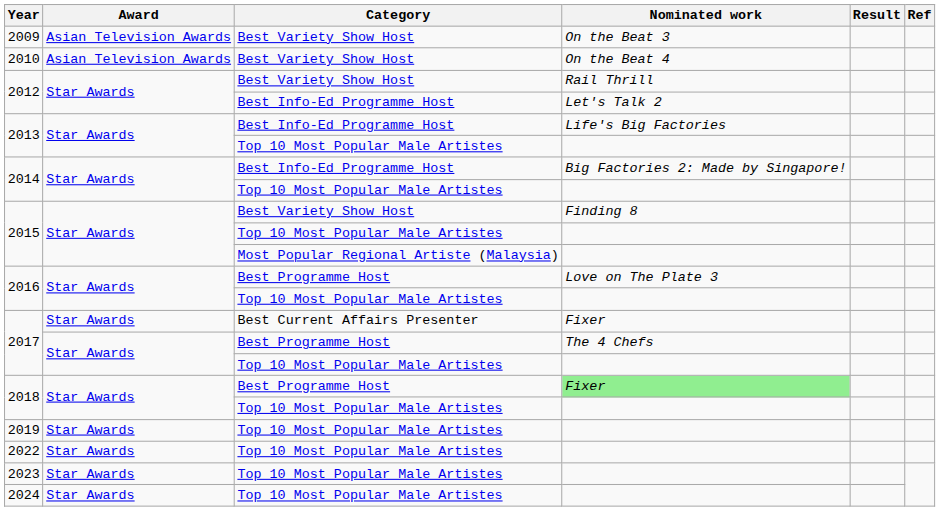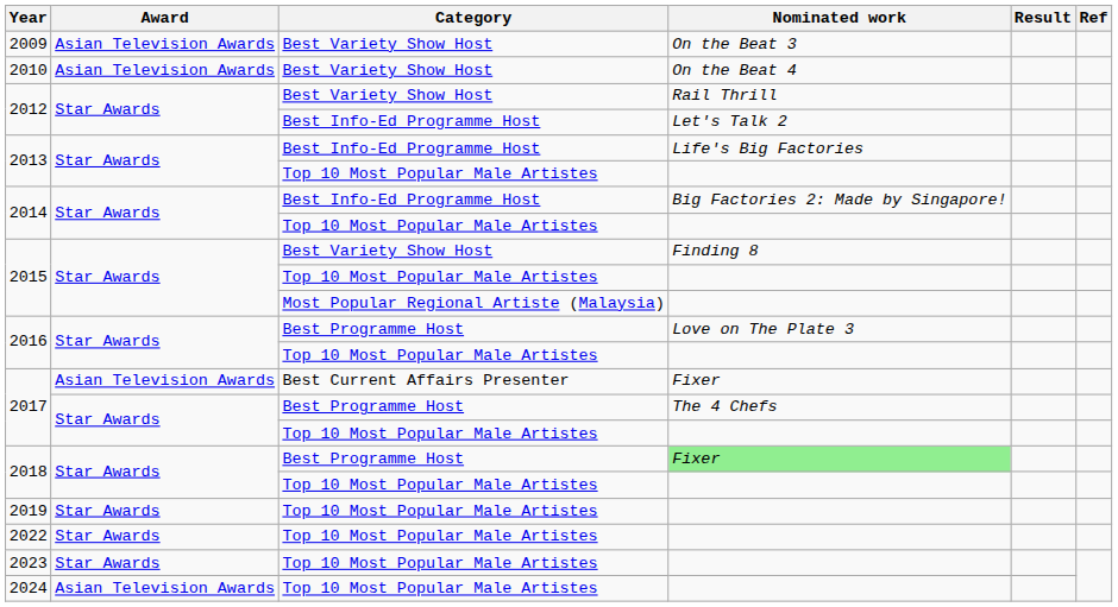 <table class="wikitable sortable">
 <tr>
 <th>Year</th>
 <th>Award</th>
 <th>Category</th>
 <th>Nominated work</th>
 <th>Result</th>
 <th class="unsortable">Ref</th>
 </tr>
 <tr>
 <td>2009</td>
 <td><a href='#'>Asian Television Awards</a></td>
 <td><a href='#'>Best Variety Show Host</a></td>
 <td><em>On the Beat 3</em></td>
 <td></td>
 <td></td>
 </tr>
 <tr>
 <td>2010</td>
 <td><a href='#'>Asian Television Awards</a></td>
 <td><a href='#'>Best Variety Show Host</a></td>
 <td><em>On the Beat 4</em></td>
 <td></td>
 <td></td>
 </tr>
 <tr>
 <td rowspan="2">2012</td>
 <td rowspan="2"><a href='#'>Star Awards</a></td>
 <td><a href='#'>Best Variety Show Host</a></td>
 <td><em>Rail Thrill</em></td>
 <td></td>
 <td></td>
 </tr>
 <tr>
 <td><a href='#'>Best Info-Ed Programme Host</a></td>
 <td><em>Let's Talk 2</em></td>
 <td></td>
 <td></td>
 </tr>
 <tr>
 <td rowspan="2">2013</td>
 <td rowspan="2"><a href='#'>Star Awards</a></td>
 <td><a href='#'>Best Info-Ed Programme Host</a></td>
 <td><em>Life's Big Factories</em></td>
 <td></td>
 <td></td>
 </tr>
 <tr>
 <td><a href='#'>Top 10 Most Popular Male Artistes</a></td>
 <td></td>
 <td></td>
 <td></td>
 </tr>
 <tr>
 <td rowspan="2">2014</td>
 <td rowspan="2"><a href='#'>Star Awards</a></td>
 <td><a href='#'>Best Info-Ed Programme Host</a></td>
 <td><em>Big Factories 2: Made by Singapore!</em></td>
 <td></td>
 <td></td>
 </tr>
 <tr>
 <td><a href='#'>Top 10 Most Popular Male Artistes</a></td>
 <td></td>
 <td></td>
 <td></td>
 </tr>
 <tr>
 <td rowspan="3">2015</td>
 <td rowspan="3"><a href='#'>Star Awards</a></td>
 <td><a href='#'>Best Variety Show Host</a></td>
 <td><em>Finding 8</em></td>
 <td></td>
 <td></td>
 </tr>
 <tr>
 <td><a href='#'>Top 10 Most Popular Male Artistes</a></td>
 <td></td>
 <td></td>
 <td></td>
 </tr>
 <tr>
 <td><a href='#'>Most Popular Regional Artiste</a> (<a href='#'>Malaysia</a>)</td>
 <td></td>
 <td></td>
 <td></td>
 </tr>
 <tr>
 <td rowspan="2">2016</td>
 <td rowspan="2"><a href='#'>Star Awards</a></td>
 <td><a href='#'>Best Programme Host</a></td>
 <td><em>Love on The Plate 3</em></td>
 <td></td>
 <td></td>
 </tr>
 <tr>
 <td><a href='#'>Top 10 Most Popular Male Artistes</a></td>
 <td></td>
 <td></td>
 <td></td>
 </tr>
 <tr>
 <td rowspan="3">2017</td>
-<td><a href='#'>Star Awards</a></td>
+<td><a href='#'>Asian Television Awards</a></td>
 <td>Best Current Affairs Presenter</td>
 <td><em>Fixer</em></td>
 <td></td>
 <td></td>
 </tr>
 <tr>
 <td rowspan="2"><a href='#'>Star Awards</a></td>
 <td><a href='#'>Best Programme Host</a></td>
 <td><em>The 4 Chefs</em></td>
 <td></td>
 <td></td>
 </tr>
 <tr>
 <td><a href='#'>Top 10 Most Popular Male Artistes</a></td>
 <td></td>
 <td></td>
 <td></td>
 </tr>
 <tr>
 <td rowspan="2">2018</td>
 <td rowspan="2"><a href='#'>Star Awards</a></td>
 <td><a href='#'>Best Programme Host</a></td>
 <td style="background: lightgreen;"><em>Fixer </em></td>
 <td></td>
 <td></td>
 </tr>
 <tr>
 <td><a href='#'>Top 10 Most Popular Male Artistes</a></td>
 <td></td>
 <td></td>
 <td></td>
 </tr>
 <tr>
 <td>2019</td>
 <td><a href='#'>Star Awards</a></td>
 <td><a href='#'>Top 10 Most Popular Male Artistes</a></td>
 <td></td>
 <td></td>
 <td></td>
 </tr>
 <tr>
 <td>2022</td>
 <td><a href='#'>Star Awards</a></td>
 <td><a href='#'>Top 10 Most Popular Male Artistes</a></td>
 <td></td>
 <td></td>
 <td></td>
 </tr>
 <tr>
 <td rowspan="1">2023</td>
 <td><a href='#'>Star Awards</a></td>
 <td><a href='#'>Top 10 Most Popular Male Artistes</a></td>
 <td></td>
 <td></td>
 </tr>
 <tr>
 <td rowspan="1">2024</td>
-<td><a href='#'>Star Awards</a></td>
+<td><a href='#'>Asian Television Awards</a></td>
 <td><a href='#'>Top 10 Most Popular Male Artistes</a></td>
 <td></td>
 <td></td>
 </tr>
 </table>
